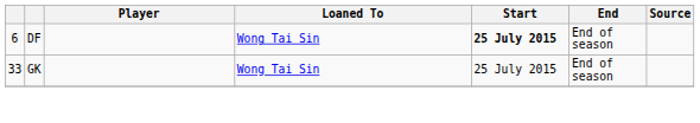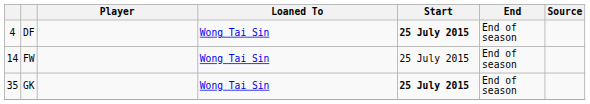 <table class="wikitable plainrowheaders sortable" style="font-size:95%">
 <tr>
 <th></th>
 <th></th>
 <th scope="col" style="width:200px;"><strong>Player</strong></th>
 <th scope="col" style="width:250px;"><strong>Loaned To</strong></th>
 <th scope="col" style="width:100px;"><strong>Start</strong></th>
 <th scope="col" style="width:78px;"><strong>End</strong></th>
 <th><strong>Source</strong></th>
 </tr>
 <tr>
-<td align=center>6</td>
+<td align=center>4</td>
 <td align=center>DF</td>
 <td></td>
 <td> <a href='#'>Wong Tai Sin</a></td>
 <td><strong>25 July 2015</strong></td>
 <td>End of season</td>
 <td></td>
 </tr>
 <tr>
-<td align=center>33</td>
-<td align=center>GK</td>
+<td align=center>14</td>
+<td align=center>FW</td>
 <td></td>
 <td> <a href='#'>Wong Tai Sin</a></td>
 <td>25 July 2015</td>
 <td>End of season</td>
 <td></td>
 </tr>
 <tr>
+<td align=center>35</td>
+<td align=center>GK</td>
+<td></td>
+<td> <a href='#'>Wong Tai Sin</a></td>
+<td><strong>25 July 2015</strong></td>
+<td>End of season</td>
+<td></td>
+</tr>
+<tr>
 </tr>
 </table>
